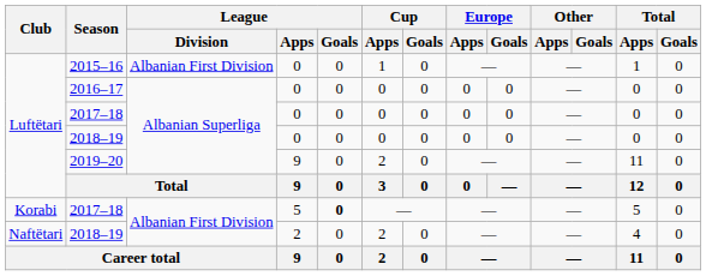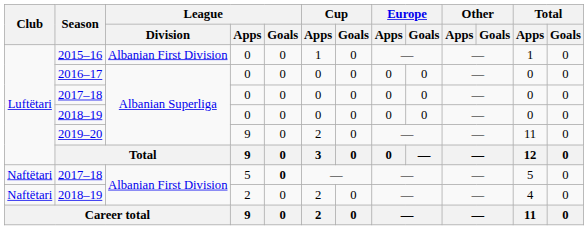 <table class="wikitable" style="text-align:center">
 <tr>
 <th rowspan="2">Club</th>
 <th rowspan="2">Season</th>
 <th colspan="3">League</th>
 <th colspan="2">Cup</th>
 <th colspan="2"><a href='#'>Europe</a></th>
 <th colspan="2">Other</th>
 <th colspan="2">Total</th>
 </tr>
 <tr>
 <th>Division</th>
 <th>Apps</th>
 <th>Goals</th>
 <th>Apps</th>
 <th>Goals</th>
 <th>Apps</th>
 <th>Goals</th>
 <th>Apps</th>
 <th>Goals</th>
 <th>Apps</th>
 <th>Goals</th>
 </tr>
 <tr>
 <td rowspan="6" valign="center"><a href='#'>Luftëtari</a></td>
 <td><a href='#'>2015–16</a></td>
 <td rowspan="1"><a href='#'>Albanian First Division</a></td>
 <td>0</td>
 <td>0</td>
 <td>1</td>
 <td>0</td>
 <td colspan="2">—</td>
 <td colspan="2">—</td>
 <td>1</td>
 <td>0</td>
 </tr>
 <tr>
 <td><a href='#'>2016–17</a></td>
 <td rowspan="4"><a href='#'>Albanian Superliga</a></td>
 <td>0</td>
 <td>0</td>
 <td>0</td>
 <td>0</td>
 <td>0</td>
 <td>0</td>
 <td colspan="2">—</td>
 <td>0</td>
 <td>0</td>
 </tr>
 <tr>
 <td><a href='#'>2017–18</a></td>
 <td>0</td>
 <td>0</td>
 <td>0</td>
 <td>0</td>
 <td>0</td>
 <td>0</td>
 <td colspan="2">—</td>
 <td>0</td>
 <td>0</td>
 </tr>
 <tr>
 <td><a href='#'>2018–19</a></td>
 <td>0</td>
 <td>0</td>
 <td>0</td>
 <td>0</td>
 <td>0</td>
 <td>0</td>
 <td colspan="2">—</td>
 <td>0</td>
 <td>0</td>
 </tr>
 <tr>
 <td><a href='#'>2019–20</a></td>
 <td>9</td>
 <td>0</td>
 <td>2</td>
 <td>0</td>
 <td colspan="2">—</td>
 <td colspan="2">—</td>
 <td>11</td>
 <td>0</td>
 </tr>
 <tr>
 <th colspan="2">Total</th>
 <th>9</th>
 <th>0</th>
 <th>3</th>
 <th>0</th>
 <th>0</th>
 <th 0>—</th>
 <th colspan="2">—</th>
 <th>12</th>
 <th>0</th>
 </tr>
 <tr>
-<td rowspan="1" valign="center"><a href='#'>Korabi</a></td>
+<td rowspan="1" valign="center"><a href='#'>Naftëtari</a></td>
 <td><a href='#'>2017–18</a></td>
 <td rowspan="2"><a href='#'>Albanian First Division</a></td>
 <td>5</td>
 <td><strong>0</strong></td>
 <td colspan="2">—</td>
 <td colspan="2">—</td>
 <td colspan="2">—</td>
 <td>5</td>
 <td>0</td>
 </tr>
 <tr>
 <td rowspan="1" valign="center"><a href='#'>Naftëtari</a></td>
 <td><a href='#'>2018–19</a></td>
 <td>2</td>
 <td>0</td>
 <td>2</td>
 <td>0</td>
 <td colspan="2">—</td>
 <td colspan="2">—</td>
 <td>4</td>
 <td>0</td>
 </tr>
 <tr>
 <th colspan="3">Career total</th>
 <th>9</th>
 <th>0</th>
 <th>2</th>
 <th>0</th>
 <th colspan="2">—</th>
 <th colspan="2">—</th>
 <th>11</th>
 <th>0</th>
 </tr>
 </table>
